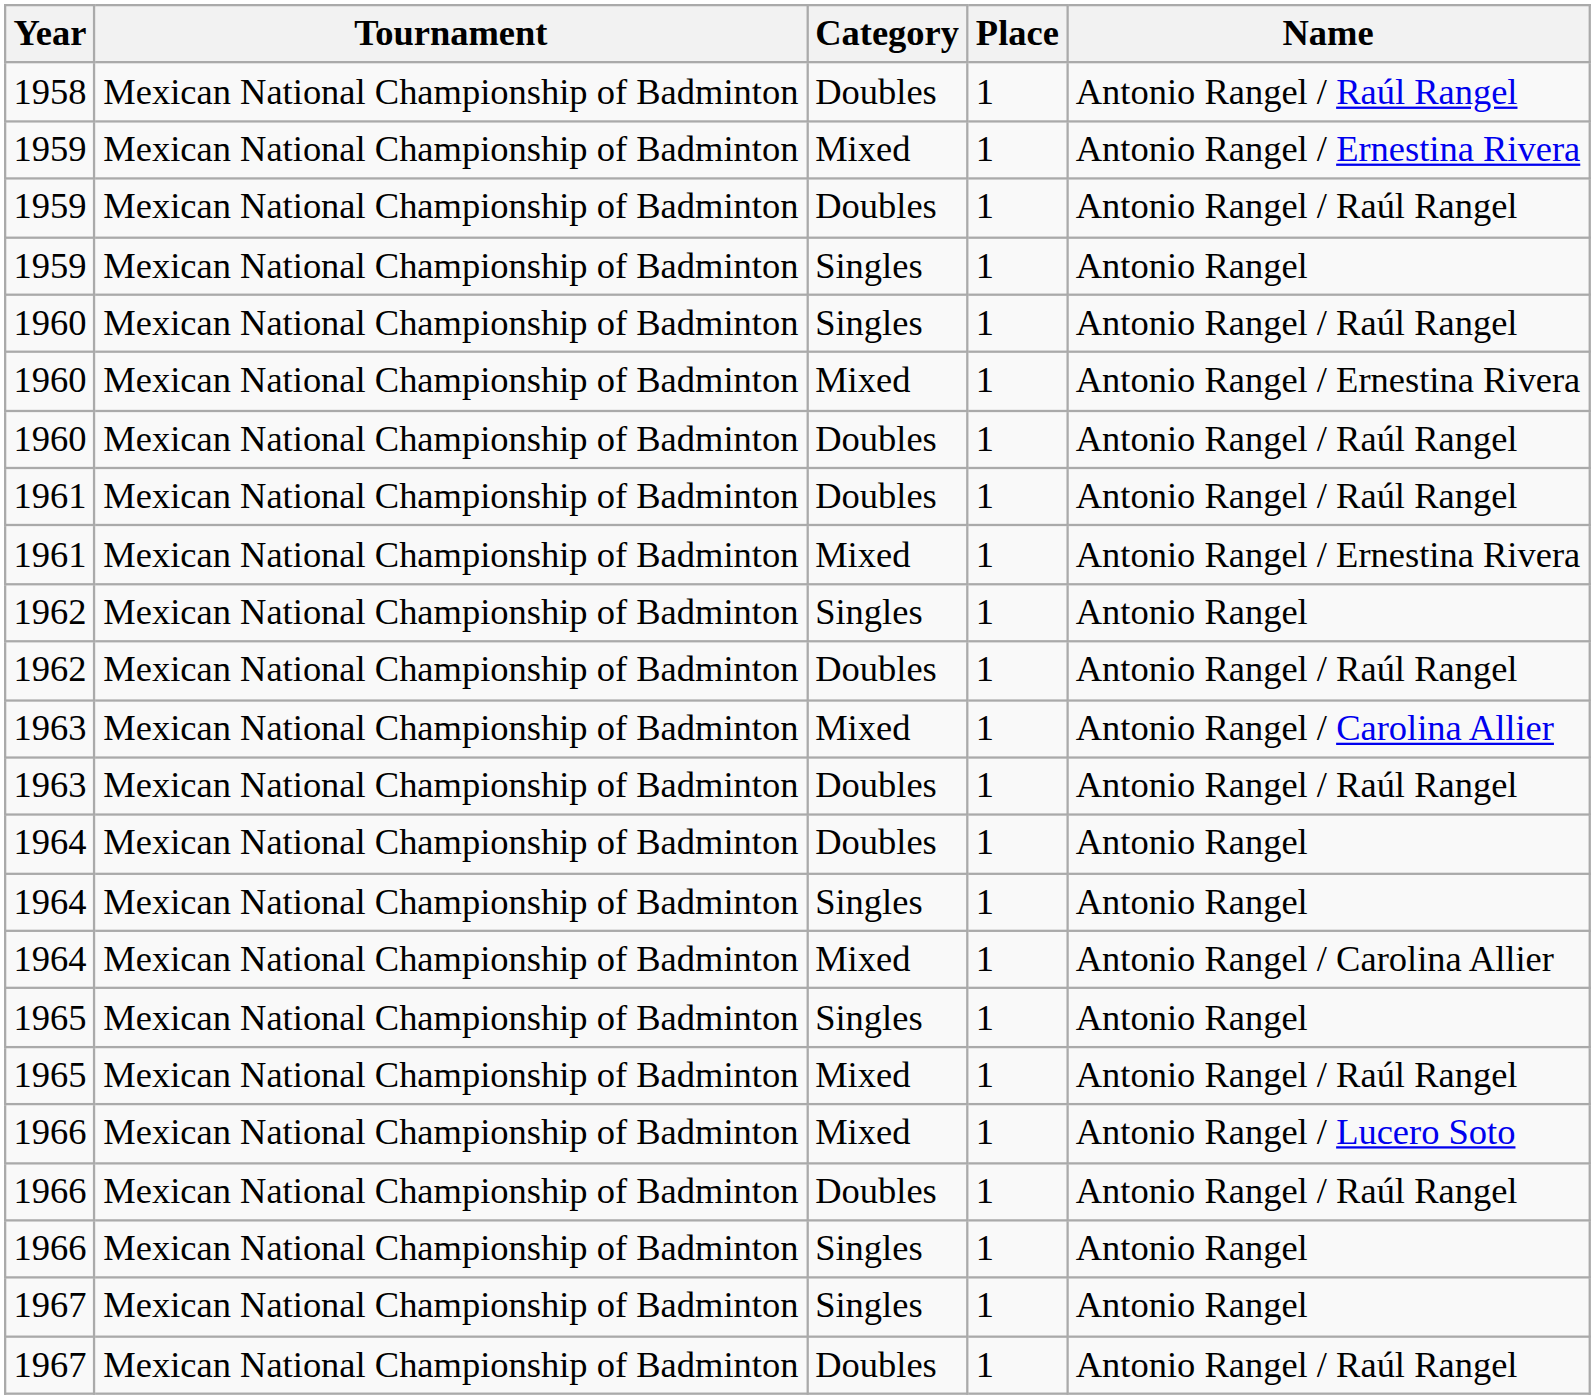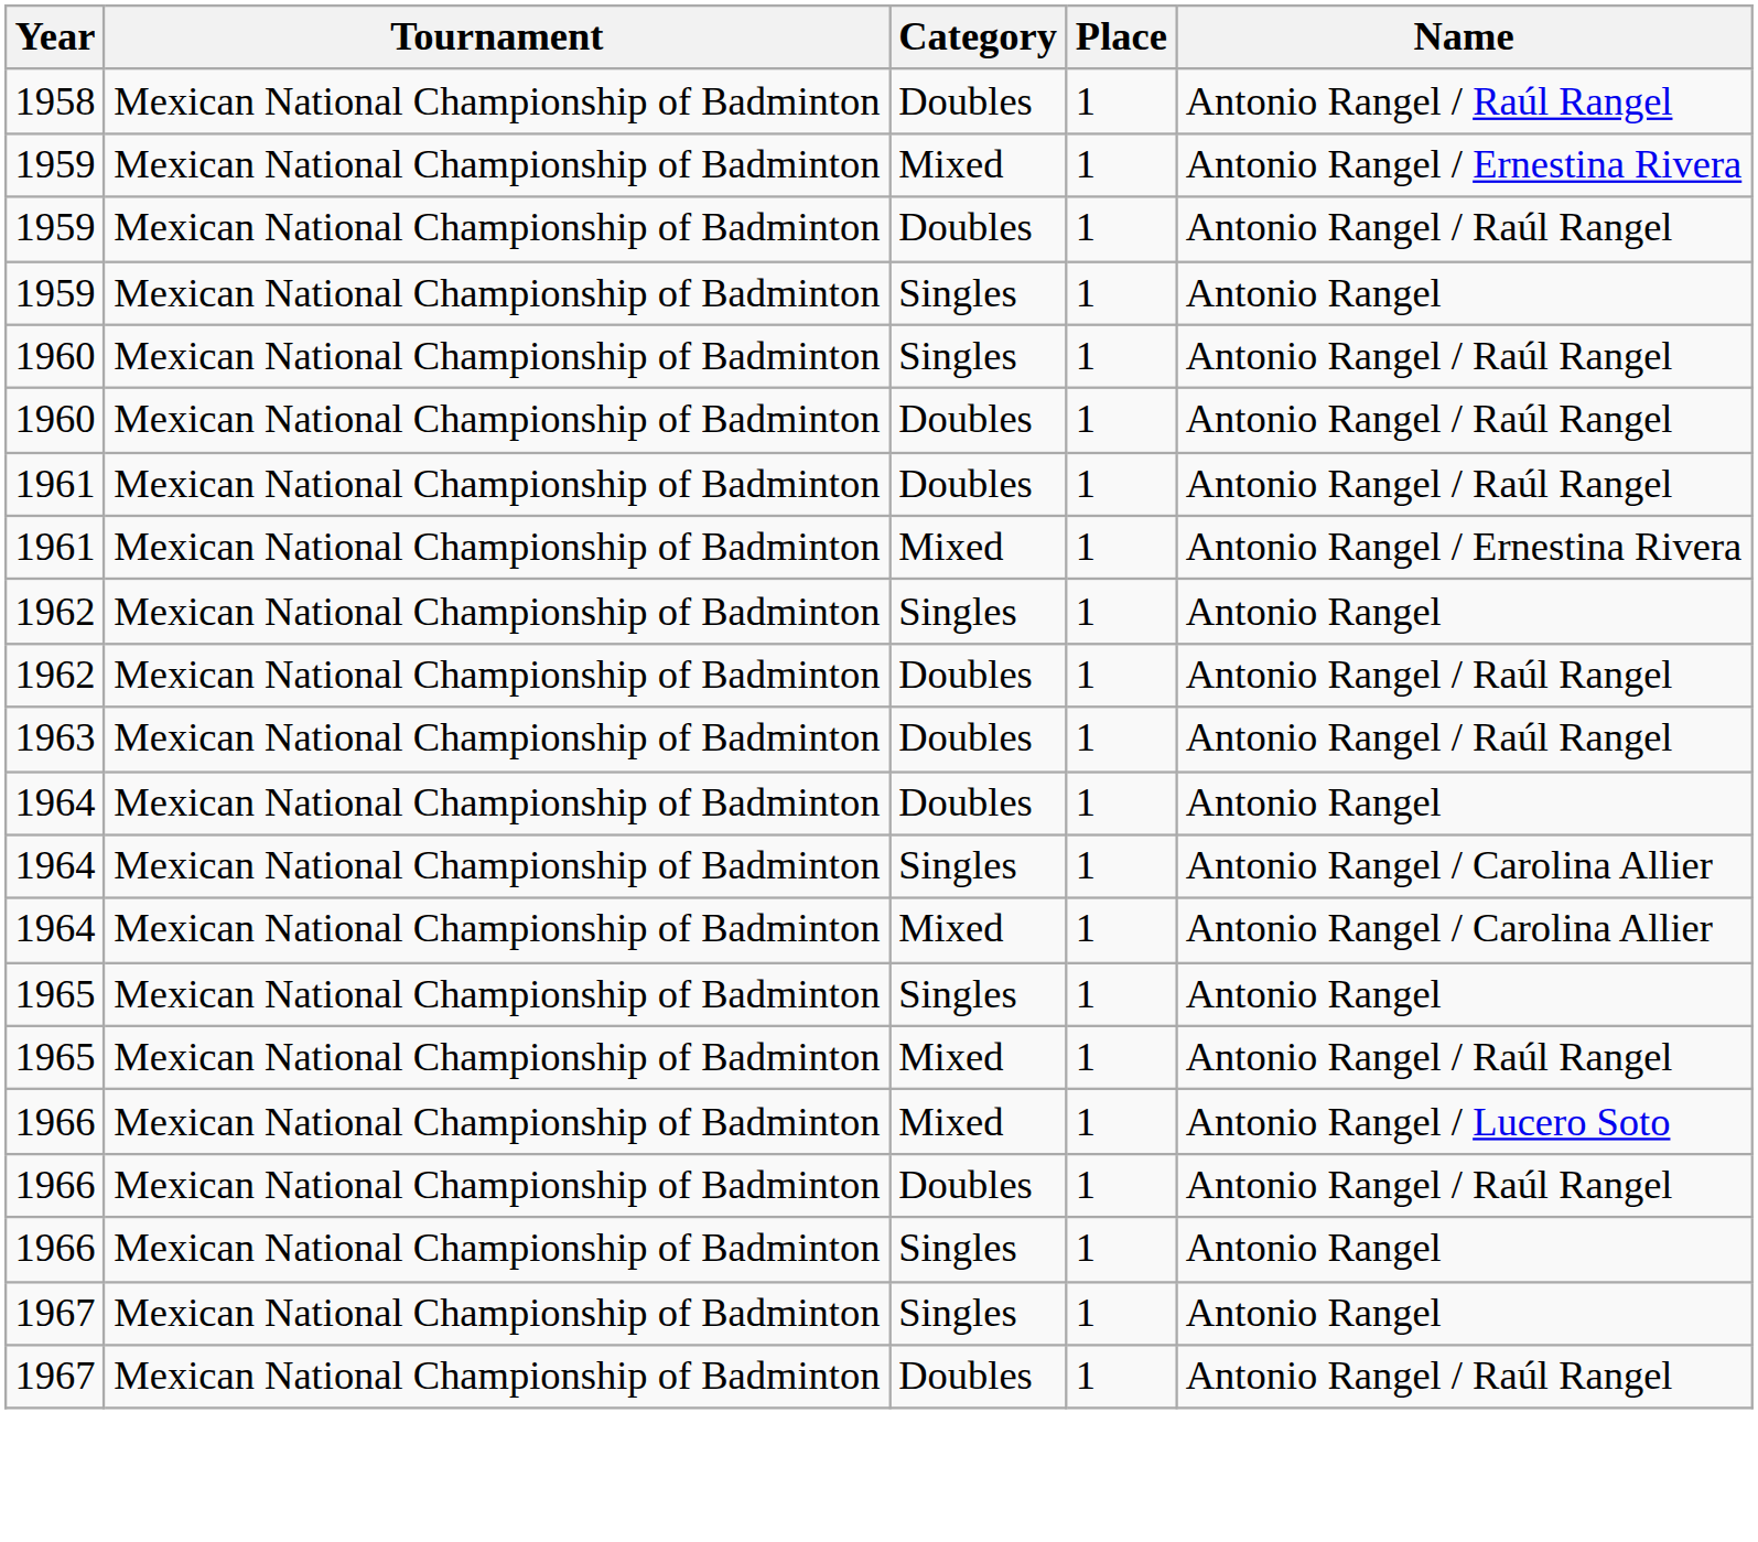 <table class="wikitable">
 <tr>
 <th>Year</th>
 <th>Tournament</th>
 <th>Category</th>
 <th>Place</th>
 <th>Name</th>
 </tr>
 <tr>
 <td>1958</td>
 <td>Mexican National Championship of Badminton</td>
 <td>Doubles</td>
 <td>1</td>
 <td>Antonio Rangel / <a href='#'>Raúl Rangel</a></td>
 </tr>
 <tr>
 <td>1959</td>
 <td>Mexican National Championship of Badminton</td>
 <td>Mixed</td>
 <td>1</td>
 <td>Antonio Rangel / <a href='#'>Ernestina Rivera</a></td>
 </tr>
 <tr>
 <td>1959</td>
 <td>Mexican National Championship of Badminton</td>
 <td>Doubles</td>
 <td>1</td>
 <td>Antonio Rangel / Raúl Rangel</td>
 </tr>
 <tr>
 <td>1959</td>
 <td>Mexican National Championship of Badminton</td>
 <td>Singles</td>
 <td>1</td>
 <td>Antonio Rangel</td>
 </tr>
 <tr>
 <td>1960</td>
 <td>Mexican National Championship of Badminton</td>
 <td>Singles</td>
 <td>1</td>
 <td>Antonio Rangel / Raúl Rangel</td>
 </tr>
 <tr>
 <td>1960</td>
 <td>Mexican National Championship of Badminton</td>
-<td>Mixed</td>
-<td>1</td>
-<td>Antonio Rangel / Ernestina Rivera</td>
-</tr>
-<tr>
-<td>1960</td>
-<td>Mexican National Championship of Badminton</td>
 <td>Doubles</td>
 <td>1</td>
 <td>Antonio Rangel / Raúl Rangel</td>
 </tr>
 <tr>
 <td>1961</td>
 <td>Mexican National Championship of Badminton</td>
 <td>Doubles</td>
 <td>1</td>
 <td>Antonio Rangel / Raúl Rangel</td>
 </tr>
 <tr>
 <td>1961</td>
 <td>Mexican National Championship of Badminton</td>
 <td>Mixed</td>
 <td>1</td>
 <td>Antonio Rangel / Ernestina Rivera</td>
 </tr>
 <tr>
 <td>1962</td>
 <td>Mexican National Championship of Badminton</td>
 <td>Singles</td>
 <td>1</td>
 <td>Antonio Rangel</td>
 </tr>
 <tr>
 <td>1962</td>
 <td>Mexican National Championship of Badminton</td>
 <td>Doubles</td>
 <td>1</td>
 <td>Antonio Rangel / Raúl Rangel</td>
 </tr>
 <tr>
 <td>1963</td>
 <td>Mexican National Championship of Badminton</td>
-<td>Mixed</td>
-<td>1</td>
-<td>Antonio Rangel / <a href='#'>Carolina Allier</a></td>
-</tr>
-<tr>
-<td>1963</td>
-<td>Mexican National Championship of Badminton</td>
 <td>Doubles</td>
 <td>1</td>
 <td>Antonio Rangel / Raúl Rangel</td>
 </tr>
 <tr>
 <td>1964</td>
 <td>Mexican National Championship of Badminton</td>
 <td>Doubles</td>
 <td>1</td>
 <td>Antonio Rangel</td>
 </tr>
 <tr>
 <td>1964</td>
 <td>Mexican National Championship of Badminton</td>
 <td>Singles</td>
 <td>1</td>
-<td>Antonio Rangel</td>
+<td>Antonio Rangel / Carolina Allier</td>
 </tr>
 <tr>
 <td>1964</td>
 <td>Mexican National Championship of Badminton</td>
 <td>Mixed</td>
 <td>1</td>
 <td>Antonio Rangel / Carolina Allier</td>
 </tr>
 <tr>
 <td>1965</td>
 <td>Mexican National Championship of Badminton</td>
 <td>Singles</td>
 <td>1</td>
 <td>Antonio Rangel</td>
 </tr>
 <tr>
 <td>1965</td>
 <td>Mexican National Championship of Badminton</td>
 <td>Mixed</td>
 <td>1</td>
 <td>Antonio Rangel / Raúl Rangel</td>
 </tr>
 <tr>
 <td>1966</td>
 <td>Mexican National Championship of Badminton</td>
 <td>Mixed</td>
 <td>1</td>
 <td>Antonio Rangel / <a href='#'>Lucero Soto</a></td>
 </tr>
 <tr>
 <td>1966</td>
 <td>Mexican National Championship of Badminton</td>
 <td>Doubles</td>
 <td>1</td>
 <td>Antonio Rangel / Raúl Rangel</td>
 </tr>
 <tr>
 <td>1966</td>
 <td>Mexican National Championship of Badminton</td>
 <td>Singles</td>
 <td>1</td>
 <td>Antonio Rangel</td>
 </tr>
 <tr>
 <td>1967</td>
 <td>Mexican National Championship of Badminton</td>
 <td>Singles</td>
 <td>1</td>
 <td>Antonio Rangel</td>
 </tr>
 <tr>
 <td>1967</td>
 <td>Mexican National Championship of Badminton</td>
 <td>Doubles</td>
 <td>1</td>
 <td>Antonio Rangel / Raúl Rangel</td>
 </tr>
 </table>
